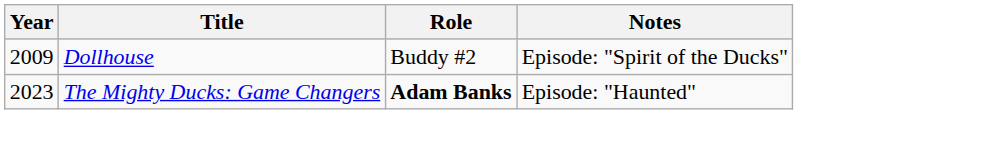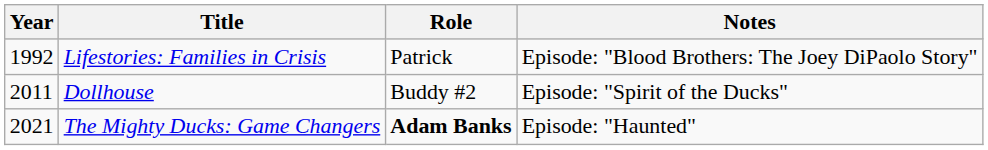 <table class="wikitable sortable">
 <tr>
 <th>Year</th>
 <th>Title</th>
 <th>Role</th>
 <th>Notes</th>
 </tr>
 <tr>
-<td>2009</td>
+<td>1992</td>
+<td><em><a href='#'>Lifestories: Families in Crisis</a></em></td>
+<td>Patrick</td>
+<td>Episode: "Blood Brothers: The Joey DiPaolo Story"</td>
+</tr>
+<tr>
+<td>2011</td>
 <td><a href='#'><em>Dollhouse</em></a></td>
 <td>Buddy #2</td>
 <td>Episode: "Spirit of the Ducks"</td>
 </tr>
 <tr>
-<td>2023</td>
+<td>2021</td>
 <td><em><a href='#'>The Mighty Ducks: Game Changers</a></em></td>
 <td><strong>Adam Banks</strong></td>
 <td>Episode: "Haunted"</td>
 </tr>
 </table>
